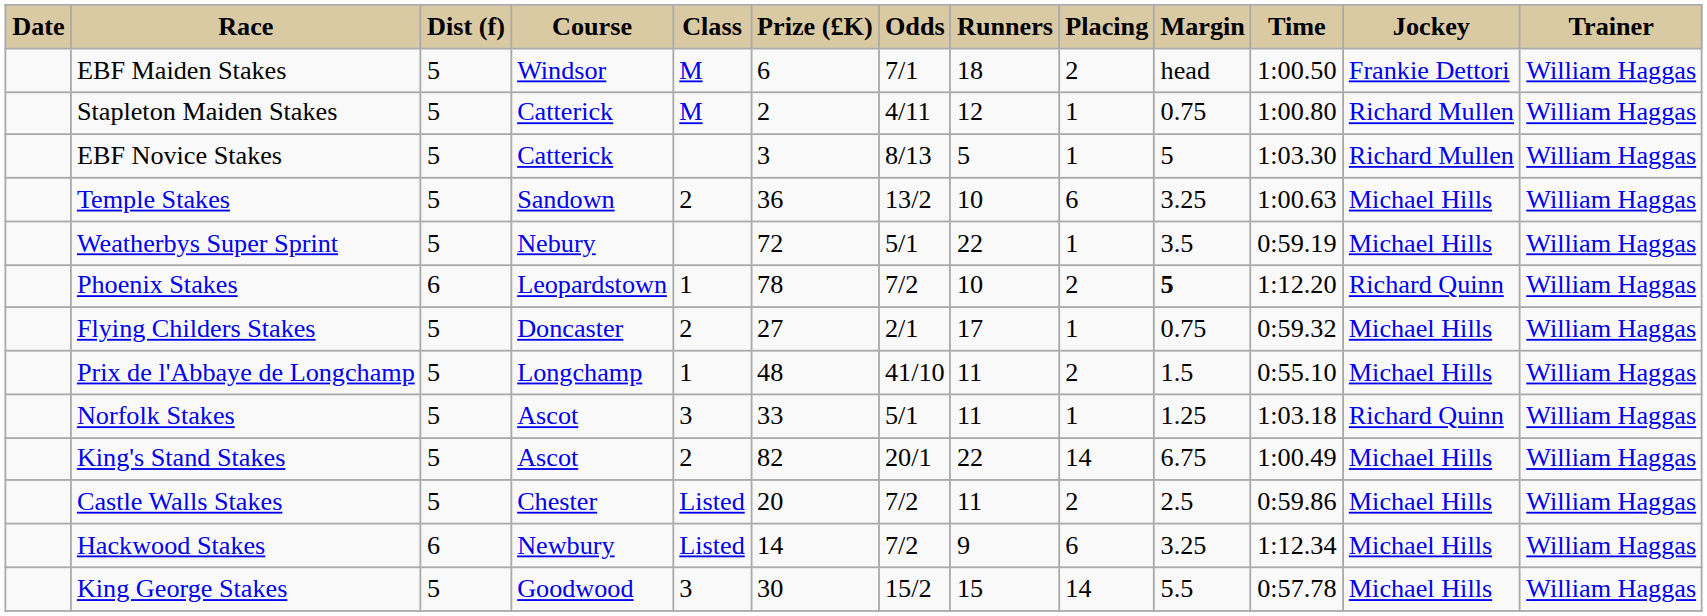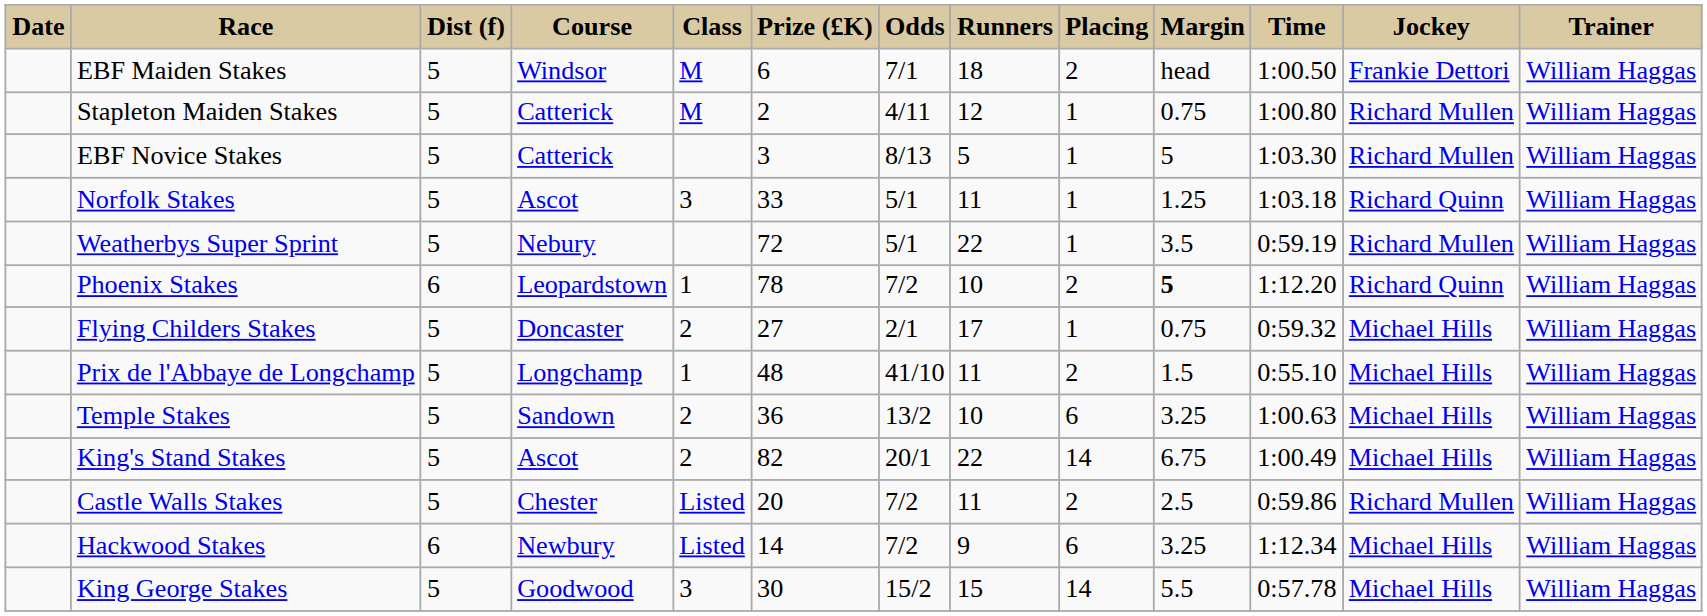 <table class = "wikitable sortable" | border="1" cellpadding="1" style="text-align:centre; margin-left:1em; float:centre; border-collapse: collapse; font-size:90%">
 <tr style="background:#dacaa4; text-align:center;">
 <th style="background:#dacaa4;">Date</th>
 <th style="background:#dacaa4;">Race</th>
 <th style="background:#dacaa4;">Dist (f)</th>
 <th style="background:#dacaa4;">Course</th>
 <th style="background:#dacaa4;">Class</th>
 <th style="background:#dacaa4;">Prize (£K)</th>
 <th style="background:#dacaa4;">Odds</th>
 <th style="background:#dacaa4;">Runners</th>
 <th style="background:#dacaa4;">Placing</th>
 <th style="background:#dacaa4;">Margin</th>
 <th style="background:#dacaa4;">Time</th>
 <th style="background:#dacaa4;">Jockey</th>
 <th style="background:#dacaa4;">Trainer</th>
 </tr>
 <tr>
 <td></td>
 <td>EBF Maiden Stakes</td>
 <td>5</td>
 <td><a href='#'>Windsor</a></td>
 <td><a href='#'>M</a></td>
 <td>6</td>
 <td>7/1</td>
 <td>18</td>
 <td>2</td>
 <td>head</td>
 <td>1:00.50</td>
 <td><a href='#'>Frankie Dettori</a></td>
 <td><a href='#'>William Haggas</a></td>
 </tr>
 <tr>
 <td></td>
 <td>Stapleton Maiden Stakes</td>
 <td>5</td>
 <td><a href='#'>Catterick</a></td>
 <td><a href='#'>M</a></td>
 <td>2</td>
 <td>4/11</td>
 <td>12</td>
 <td>1</td>
 <td>0.75</td>
 <td>1:00.80</td>
 <td><a href='#'>Richard Mullen</a></td>
 <td><a href='#'>William Haggas</a></td>
 </tr>
 <tr>
 <td></td>
 <td>EBF Novice Stakes</td>
 <td>5</td>
 <td><a href='#'>Catterick</a></td>
 <td></td>
 <td>3</td>
 <td>8/13</td>
 <td>5</td>
 <td>1</td>
 <td>5</td>
 <td>1:03.30</td>
 <td><a href='#'>Richard Mullen</a></td>
 <td><a href='#'>William Haggas</a></td>
 </tr>
 <tr>
 <td></td>
-<td><a href='#'>Temple Stakes</a></td>
+<td><a href='#'>Norfolk Stakes</a></td>
 <td>5</td>
-<td><a href='#'>Sandown</a></td>
-<td>2</td>
-<td>36</td>
-<td>13/2</td>
-<td>10</td>
-<td>6</td>
-<td>3.25</td>
-<td>1:00.63</td>
-<td><a href='#'>Michael Hills</a></td>
+<td><a href='#'>Ascot</a></td>
+<td>3</td>
+<td>33</td>
+<td>5/1</td>
+<td>11</td>
+<td>1</td>
+<td>1.25</td>
+<td>1:03.18</td>
+<td><a href='#'>Richard Quinn</a></td>
 <td><a href='#'>William Haggas</a></td>
 </tr>
 <tr>
 <td></td>
 <td><a href='#'>Weatherbys Super Sprint</a></td>
 <td>5</td>
 <td><a href='#'>Nebury</a></td>
 <td></td>
 <td>72</td>
 <td>5/1</td>
 <td>22</td>
 <td>1</td>
 <td>3.5</td>
 <td>0:59.19</td>
-<td><a href='#'>Michael Hills</a></td>
+<td><a href='#'>Richard Mullen</a></td>
 <td><a href='#'>William Haggas</a></td>
 </tr>
 <tr>
 <td></td>
 <td><a href='#'>Phoenix Stakes</a></td>
 <td>6</td>
 <td><a href='#'>Leopardstown</a></td>
 <td>1</td>
 <td>78</td>
 <td>7/2</td>
 <td>10</td>
 <td>2</td>
 <td><strong>5</strong></td>
 <td>1:12.20</td>
 <td><a href='#'>Richard Quinn</a></td>
 <td><a href='#'>William Haggas</a></td>
 </tr>
 <tr>
 <td></td>
 <td><a href='#'>Flying Childers Stakes</a></td>
 <td>5</td>
 <td><a href='#'>Doncaster</a></td>
 <td>2</td>
 <td>27</td>
 <td>2/1</td>
 <td>17</td>
 <td>1</td>
 <td>0.75</td>
 <td>0:59.32</td>
 <td><a href='#'>Michael Hills</a></td>
 <td><a href='#'>William Haggas</a></td>
 </tr>
 <tr>
 <td></td>
 <td><a href='#'>Prix de l'Abbaye de Longchamp</a></td>
 <td>5</td>
 <td><a href='#'>Longchamp</a></td>
 <td>1</td>
 <td>48</td>
 <td>41/10</td>
 <td>11</td>
 <td>2</td>
 <td>1.5</td>
 <td>0:55.10</td>
 <td><a href='#'>Michael Hills</a></td>
 <td><a href='#'>William Haggas</a></td>
 </tr>
 <tr>
 <td></td>
-<td><a href='#'>Norfolk Stakes</a></td>
+<td><a href='#'>Temple Stakes</a></td>
 <td>5</td>
-<td><a href='#'>Ascot</a></td>
-<td>3</td>
-<td>33</td>
-<td>5/1</td>
-<td>11</td>
-<td>1</td>
-<td>1.25</td>
-<td>1:03.18</td>
-<td><a href='#'>Richard Quinn</a></td>
+<td><a href='#'>Sandown</a></td>
+<td>2</td>
+<td>36</td>
+<td>13/2</td>
+<td>10</td>
+<td>6</td>
+<td>3.25</td>
+<td>1:00.63</td>
+<td><a href='#'>Michael Hills</a></td>
 <td><a href='#'>William Haggas</a></td>
 </tr>
 <tr>
 <td></td>
 <td><a href='#'>King's Stand Stakes</a></td>
 <td>5</td>
 <td><a href='#'>Ascot</a></td>
 <td>2</td>
 <td>82</td>
 <td>20/1</td>
 <td>22</td>
 <td>14</td>
 <td>6.75</td>
 <td>1:00.49</td>
 <td><a href='#'>Michael Hills</a></td>
 <td><a href='#'>William Haggas</a></td>
 </tr>
 <tr>
 <td></td>
 <td><a href='#'>Castle Walls Stakes</a></td>
 <td>5</td>
 <td><a href='#'>Chester</a></td>
 <td><a href='#'>Listed</a></td>
 <td>20</td>
 <td>7/2</td>
 <td>11</td>
 <td>2</td>
 <td>2.5</td>
 <td>0:59.86</td>
-<td><a href='#'>Michael Hills</a></td>
+<td><a href='#'>Richard Mullen</a></td>
 <td><a href='#'>William Haggas</a></td>
 </tr>
 <tr>
 <td></td>
 <td><a href='#'>Hackwood Stakes</a></td>
 <td>6</td>
 <td><a href='#'>Newbury</a></td>
 <td><a href='#'>Listed</a></td>
 <td>14</td>
 <td>7/2</td>
 <td>9</td>
 <td>6</td>
 <td>3.25</td>
 <td>1:12.34</td>
 <td><a href='#'>Michael Hills</a></td>
 <td><a href='#'>William Haggas</a></td>
 </tr>
 <tr>
 <td></td>
 <td><a href='#'>King George Stakes</a></td>
 <td>5</td>
 <td><a href='#'>Goodwood</a></td>
 <td>3</td>
 <td>30</td>
 <td>15/2</td>
 <td>15</td>
 <td>14</td>
 <td>5.5</td>
 <td>0:57.78</td>
 <td><a href='#'>Michael Hills</a></td>
 <td><a href='#'>William Haggas</a></td>
 </tr>
 </table>
